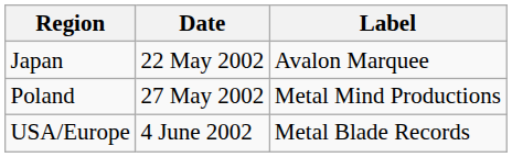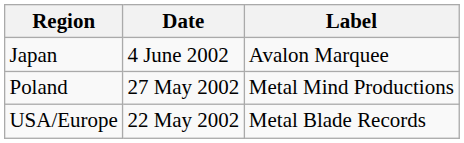 <table class="wikitable plainrowheaders">
 <tr>
 <th scope="col">Region</th>
 <th scope="col">Date</th>
 <th scope="col">Label</th>
 </tr>
 <tr>
 <td>Japan</td>
-<td>22 May 2002</td>
+<td>4 June 2002</td>
 <td>Avalon Marquee</td>
 </tr>
 <tr>
 <td>Poland</td>
 <td>27 May 2002</td>
 <td>Metal Mind Productions</td>
 </tr>
 <tr>
 <td>USA/Europe</td>
-<td>4 June 2002</td>
+<td>22 May 2002</td>
 <td>Metal Blade Records</td>
 </tr>
 </table>
